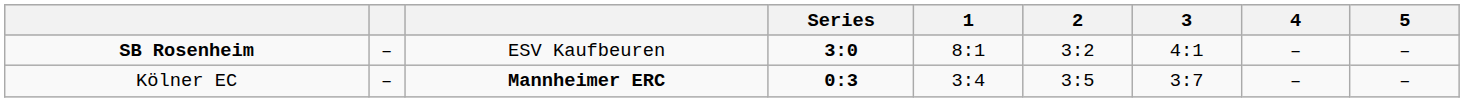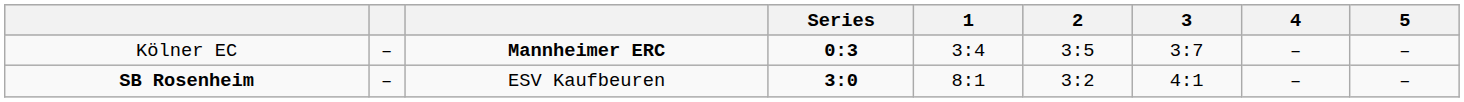 <table class="wikitable" width="80%">
 <tr style="background-color:#c0c0c0;">
 <th style="width:25%;"></th>
 <th style="width:2.5%;"></th>
 <th style="width:25%;"></th>
 <th style="width:10%;">Series</th>
 <th style="width:7.5%;">1</th>
 <th style="width:7.5%;">2</th>
 <th style="width:7.5%;">3</th>
 <th style="width:7.5%;">4</th>
 <th style="width:7.5%;">5</th>
 </tr>
 <tr align="center">
+<td>Kölner EC</td>
+<td>–</td>
+<td><strong>Mannheimer ERC</strong></td>
+<td><strong>0:3</strong></td>
+<td>3:4</td>
+<td>3:5</td>
+<td>3:7</td>
+<td>–</td>
+<td>–</td>
+</tr>
+<tr align="center">
 <td><strong>SB Rosenheim</strong></td>
 <td>–</td>
 <td>ESV Kaufbeuren</td>
 <td><strong>3:0</strong></td>
 <td>8:1</td>
 <td>3:2</td>
 <td>4:1</td>
 <td>–</td>
 <td>–</td>
 </tr>
-<tr align="center">
-<td>Kölner EC</td>
-<td>–</td>
-<td><strong>Mannheimer ERC</strong></td>
-<td><strong>0:3</strong></td>
-<td>3:4</td>
-<td>3:5</td>
-<td>3:7</td>
-<td>–</td>
-<td>–</td>
-</tr>
 </table>
